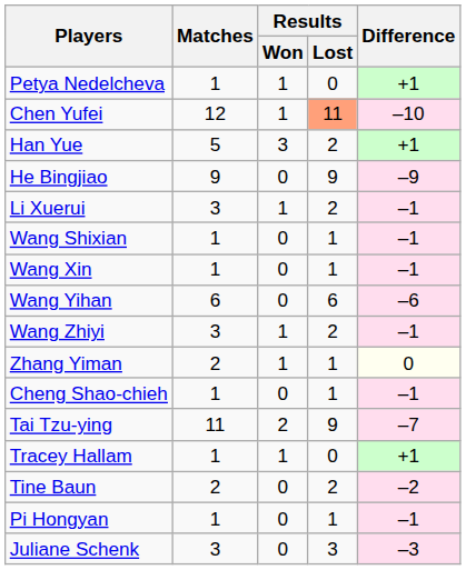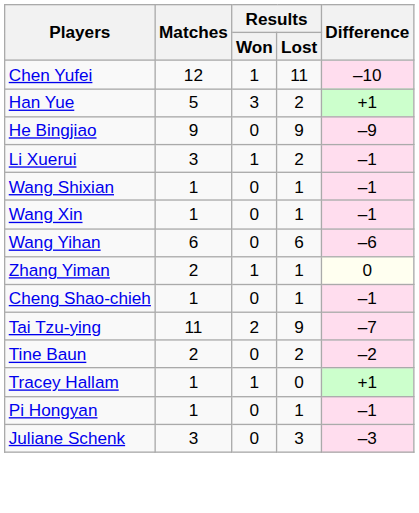 <table class=wikitable style="text-align:center; font-size:small">
 <tr>
 <th rowspan="2">Players</th>
 <th rowspan="2">Matches</th>
 <th colspan="2">Results</th>
 <th rowspan="2">Difference</th>
 </tr>
 <tr>
 <th>Won</th>
 <th>Lost</th>
 </tr>
 <tr>
-<td align="left"> <a href='#'>Petya Nedelcheva</a></td>
-<td>1</td>
-<td>1</td>
-<td>0</td>
-<td bgcolor="#ccffcc">+1</td>
-</tr>
-<tr>
 <td align="left"> <a href='#'>Chen Yufei</a></td>
 <td>12</td>
 <td>1</td>
-<td style="background: lightsalmon;">11</td>
+<td>11</td>
 <td bgcolor="#ffddee">–10</td>
 </tr>
 <tr>
 <td align="left"> <a href='#'>Han Yue</a></td>
 <td>5</td>
 <td>3</td>
 <td>2</td>
 <td bgcolor="#ccffcc">+1</td>
 </tr>
 <tr>
 <td align="left"> <a href='#'>He Bingjiao</a></td>
 <td>9</td>
 <td>0</td>
 <td>9</td>
 <td bgcolor="#ffddee">–9</td>
 </tr>
 <tr>
 <td align="left"> <a href='#'>Li Xuerui</a></td>
 <td>3</td>
 <td>1</td>
 <td>2</td>
 <td bgcolor="#ffddee">–1</td>
 </tr>
 <tr>
 <td align="left"> <a href='#'>Wang Shixian</a></td>
 <td>1</td>
 <td>0</td>
 <td>1</td>
 <td bgcolor="#ffddee">–1</td>
 </tr>
 <tr>
 <td align="left"> <a href='#'>Wang Xin</a></td>
 <td>1</td>
 <td>0</td>
 <td>1</td>
 <td bgcolor="#ffddee">–1</td>
 </tr>
 <tr>
 <td align="left"> <a href='#'>Wang Yihan</a></td>
 <td>6</td>
 <td>0</td>
 <td>6</td>
 <td bgcolor="#ffddee">–6</td>
 </tr>
 <tr>
-<td align="left"> <a href='#'>Wang Zhiyi</a></td>
-<td>3</td>
-<td>1</td>
-<td>2</td>
-<td bgcolor="#ffddee">–1</td>
-</tr>
-<tr>
 <td align="left"> <a href='#'>Zhang Yiman</a></td>
 <td>2</td>
 <td>1</td>
 <td>1</td>
 <td bgcolor="#fffff0">0</td>
 </tr>
 <tr>
 <td align="left"> <a href='#'>Cheng Shao-chieh</a></td>
 <td>1</td>
 <td>0</td>
 <td>1</td>
 <td bgcolor="#ffddee">–1</td>
 </tr>
 <tr>
 <td align="left"> <a href='#'>Tai Tzu-ying</a></td>
 <td>11</td>
 <td>2</td>
 <td>9</td>
 <td bgcolor="#ffddee">–7</td>
 </tr>
 <tr>
+<td align="left"> <a href='#'>Tine Baun</a></td>
+<td>2</td>
+<td>0</td>
+<td>2</td>
+<td bgcolor="#ffddee">–2</td>
+</tr>
+<tr>
 <td align="left"> <a href='#'>Tracey Hallam</a></td>
 <td>1</td>
 <td>1</td>
 <td>0</td>
 <td bgcolor="#ccffcc">+1</td>
-</tr>
-<tr>
-<td align="left"> <a href='#'>Tine Baun</a></td>
-<td>2</td>
-<td>0</td>
-<td>2</td>
-<td bgcolor="#ffddee">–2</td>
 </tr>
 <tr>
 <td align="left"> <a href='#'>Pi Hongyan</a></td>
 <td>1</td>
 <td>0</td>
 <td>1</td>
 <td bgcolor="#ffddee">–1</td>
 </tr>
 <tr>
 <td align="left"> <a href='#'>Juliane Schenk</a></td>
 <td>3</td>
 <td>0</td>
 <td>3</td>
 <td bgcolor="#ffddee">–3</td>
 </tr>
 </table>
